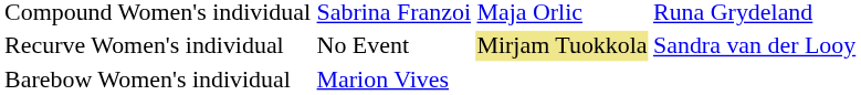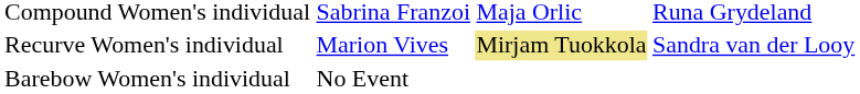 <table>
 <tr>
 <td>Compound Women's individual<br></td>
 <td> <a href='#'>Sabrina Franzoi</a></td>
 <td> <a href='#'>Maja Orlic</a></td>
 <td> <a href='#'>Runa Grydeland</a></td>
 </tr>
 <tr>
 <td>Recurve Women's individual<br></td>
-<td>No Event</td>
+<td> <a href='#'>Marion Vives</a></td>
 <td style="background: khaki;"> Mirjam Tuokkola</td>
 <td> <a href='#'>Sandra van der Looy</a></td>
 </tr>
 <tr>
 <td>Barebow Women's individual<br></td>
-<td> <a href='#'>Marion Vives</a></td>
+<td>No Event</td>
 <td></td>
 <td></td>
 </tr>
 </table>
